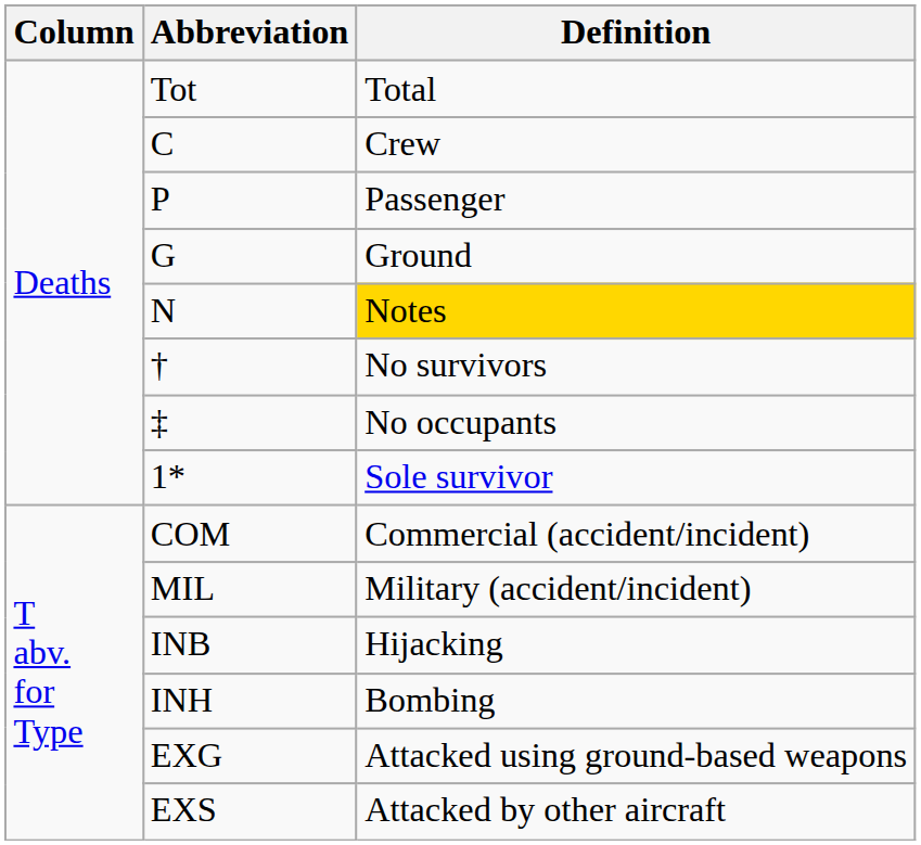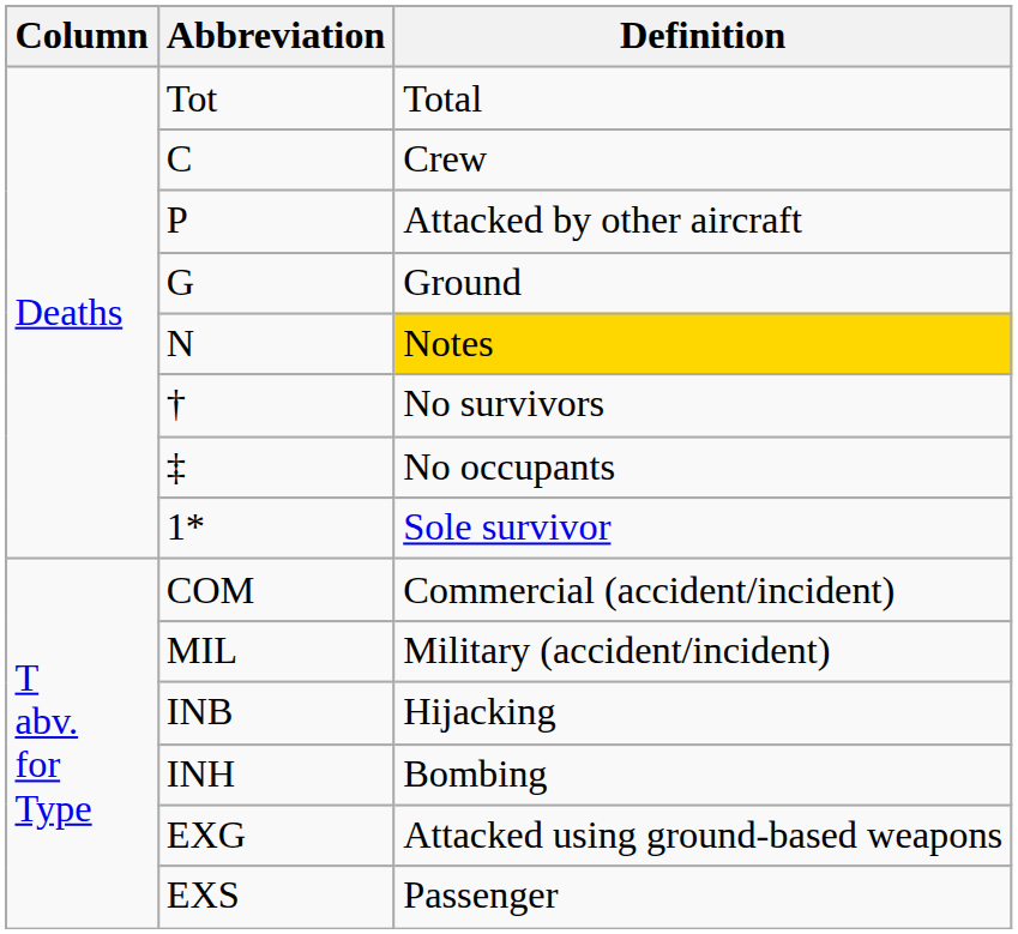 <table class="wikitable">
 <tr>
 <th scope="col">Column</th>
 <th scope="col">Abbreviation</th>
 <th scope="col">Definition</th>
 </tr>
 <tr>
 <td rowspan="8"><a href='#'>Deaths</a></td>
 <td scope="row">Tot</td>
 <td>Total</td>
 </tr>
 <tr>
 <td scope="row">C</td>
 <td>Crew</td>
 </tr>
 <tr>
 <td scope="row">P</td>
-<td>Passenger</td>
+<td>Attacked by other aircraft</td>
 </tr>
 <tr>
 <td scope="row">G</td>
 <td>Ground</td>
 </tr>
 <tr>
 <td scope="row">N</td>
 <td style="background: gold;">Notes</td>
 </tr>
 <tr>
 <td scope="row">†</td>
 <td>No survivors</td>
 </tr>
 <tr>
 <td scope="row">‡</td>
 <td>No occupants</td>
 </tr>
 <tr>
 <td scope="row">1*</td>
 <td><a href='#'>Sole survivor</a></td>
 </tr>
 <tr>
 <td rowspan="6"><a href='#'>T<br>abv.<br>for<br>Type</a></td>
 <td scope="row">COM</td>
 <td>Commercial (accident/incident)</td>
 </tr>
 <tr>
 <td scope="row">MIL</td>
 <td>Military (accident/incident)</td>
 </tr>
 <tr>
 <td scope="row">INB</td>
 <td>Hijacking</td>
 </tr>
 <tr>
 <td scope="row">INH</td>
 <td>Bombing</td>
 </tr>
 <tr>
 <td scope="row">EXG</td>
 <td>Attacked using ground-based weapons</td>
 </tr>
 <tr>
 <td scope="row">EXS</td>
-<td>Attacked by other aircraft</td>
+<td>Passenger</td>
 </tr>
 </table>
